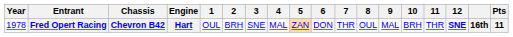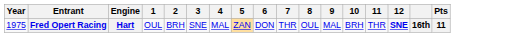 <table class="wikitable" style="text-align:center; font-size:90%">
 <tr>
 <th>Year</th>
 <th>Entrant</th>
-<th>Chassis</th>
 <th>Engine</th>
 <th>1</th>
 <th>2</th>
 <th>3</th>
 <th>4</th>
 <th>5</th>
 <th>6</th>
 <th>7</th>
 <th>8</th>
 <th>9</th>
 <th>10</th>
 <th>11</th>
 <th>12</th>
 <th></th>
 <th>Pts</th>
 </tr>
 <tr>
-<td><a href='#'>1978</a></td>
+<td><a href='#'>1975</a></td>
 <th><a href='#'>Fred Opert Racing</a></th>
-<th><a href='#'>Chevron B42</a></th>
 <th><a href='#'>Hart</a></th>
 <td><a href='#'>OUL</a></td>
 <td><a href='#'>BRH</a></td>
 <td><a href='#'>SNE</a></td>
 <td><a href='#'>MAL</a></td>
 <td style="background:#ffdf9f;"><a href='#'>ZAN</a><br></td>
 <td><a href='#'>DON</a></td>
 <td><a href='#'>THR</a></td>
 <td><a href='#'>OUL</a></td>
 <td><a href='#'>MAL</a></td>
 <td><a href='#'>BRH</a></td>
 <td><a href='#'>THR</a></td>
 <td><strong><a href='#'>SNE</a></strong></td>
 <th>16th</th>
 <th>11</th>
 </tr>
 </table>
